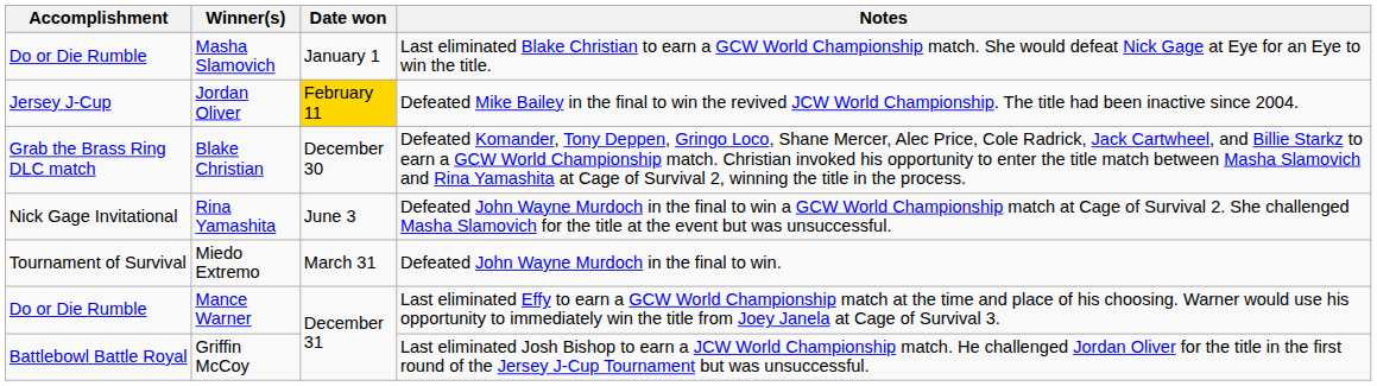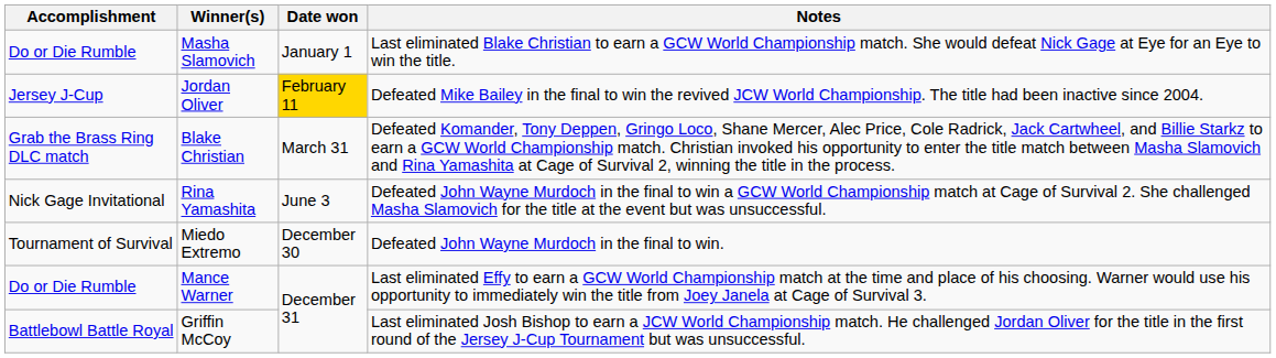 <table class="wikitable" style="width:100%;">
 <tr>
 <th>Accomplishment</th>
 <th>Winner(s)</th>
 <th>Date won</th>
 <th>Notes</th>
 </tr>
 <tr>
 <td><a href='#'>Do or Die Rumble</a></td>
 <td><a href='#'>Masha Slamovich</a></td>
 <td>January 1</td>
 <td>Last eliminated <a href='#'>Blake Christian</a> to earn a <a href='#'>GCW World Championship</a> match. She would defeat <a href='#'>Nick Gage</a> at Eye for an Eye to win the title.</td>
 </tr>
 <tr>
 <td><a href='#'>Jersey J-Cup</a></td>
 <td><a href='#'>Jordan Oliver</a></td>
 <td style="background: gold;">February 11</td>
 <td>Defeated <a href='#'>Mike Bailey</a> in the final to win the revived <a href='#'>JCW World Championship</a>. The title had been inactive since 2004.</td>
 </tr>
 <tr>
 <td><a href='#'>Grab the Brass Ring DLC match</a></td>
 <td><a href='#'>Blake Christian</a></td>
-<td>December 30</td>
+<td>March 31</td>
 <td>Defeated <a href='#'>Komander</a>, <a href='#'>Tony Deppen</a>, <a href='#'>Gringo Loco</a>, Shane Mercer, Alec Price, Cole Radrick, <a href='#'>Jack Cartwheel</a>, and <a href='#'>Billie Starkz</a> to earn a <a href='#'>GCW World Championship</a> match. Christian invoked his opportunity to enter the title match between <a href='#'>Masha Slamovich</a> and <a href='#'>Rina Yamashita</a> at Cage of Survival 2, winning the title in the process.</td>
 </tr>
 <tr>
 <td>Nick Gage Invitational</td>
 <td><a href='#'>Rina Yamashita</a></td>
 <td>June 3</td>
 <td>Defeated <a href='#'>John Wayne Murdoch</a> in the final to win a <a href='#'>GCW World Championship</a> match at Cage of Survival 2. She challenged <a href='#'>Masha Slamovich</a> for the title at the event but was unsuccessful.</td>
 </tr>
 <tr>
 <td>Tournament of Survival</td>
 <td>Miedo Extremo</td>
-<td>March 31</td>
+<td>December 30</td>
 <td>Defeated <a href='#'>John Wayne Murdoch</a> in the final to win.</td>
 </tr>
 <tr>
 <td><a href='#'>Do or Die Rumble</a></td>
 <td><a href='#'>Mance Warner</a></td>
 <td rowspan=2>December 31</td>
 <td>Last eliminated <a href='#'>Effy</a> to earn a <a href='#'>GCW World Championship</a> match at the time and place of his choosing. Warner would use his opportunity to immediately win the title from <a href='#'>Joey Janela</a> at Cage of Survival 3.</td>
 </tr>
 <tr>
 <td><a href='#'>Battlebowl Battle Royal</a></td>
 <td>Griffin McCoy</td>
 <td>Last eliminated Josh Bishop to earn a <a href='#'>JCW World Championship</a> match. He challenged <a href='#'>Jordan Oliver</a> for the title in the first round of the <a href='#'>Jersey J-Cup Tournament</a> but was unsuccessful.</td>
 </tr>
 </table>
